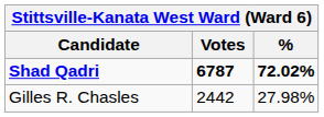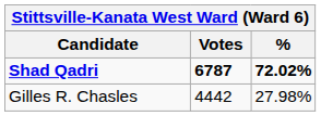 <table class="wikitable">
 <tr>
 <th colspan="3"><a href='#'>Stittsville-Kanata West Ward</a> (Ward 6)</th>
 </tr>
 <tr>
 <th style="width: 170px">Candidate</th>
 <th style="width: 50px">Votes</th>
 <th style="width: 40px">%</th>
 </tr>
 <tr>
 <td><strong><a href='#'>Shad Qadri</a></strong></td>
 <td><strong>6787</strong></td>
 <td><strong>72.02%</strong></td>
 </tr>
 <tr>
 <td>Gilles R. Chasles</td>
-<td>2442</td>
+<td>4442</td>
 <td>27.98%</td>
 </tr>
 </table>
